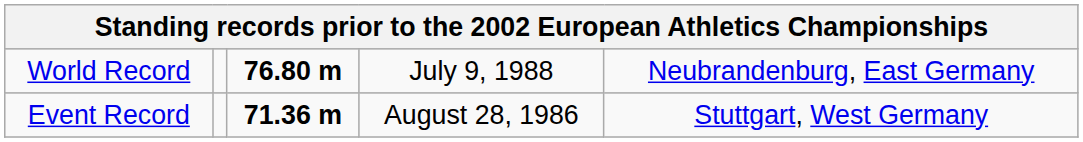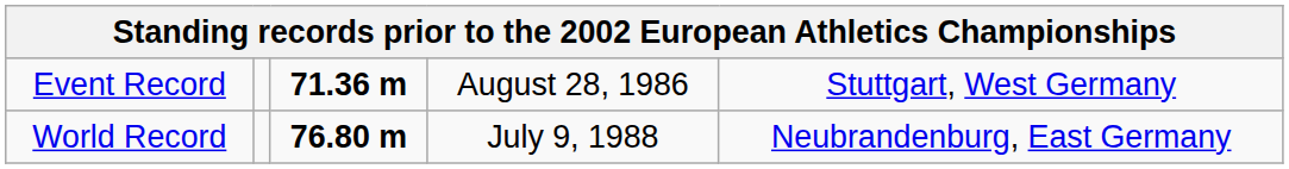 <table class="wikitable" style=" text-align:center; font-size:110%;" width="80%">
 <tr>
 <th colspan="5">Standing records prior to the 2002 European Athletics Championships</th>
+</tr>
+<tr>
+<td><a href='#'>Event Record</a></td>
+<td></td>
+<td><strong>71.36 m </strong></td>
+<td>August 28, 1986</td>
+<td> <a href='#'>Stuttgart</a>, <a href='#'>West Germany</a></td>
 </tr>
 <tr>
 <td><a href='#'>World Record</a></td>
 <td></td>
 <td><strong>76.80 m </strong></td>
 <td>July 9, 1988</td>
 <td> <a href='#'>Neubrandenburg</a>, <a href='#'>East Germany</a></td>
 </tr>
-<tr>
-<td><a href='#'>Event Record</a></td>
-<td></td>
-<td><strong>71.36 m </strong></td>
-<td>August 28, 1986</td>
-<td> <a href='#'>Stuttgart</a>, <a href='#'>West Germany</a></td>
-</tr>
 </table>
